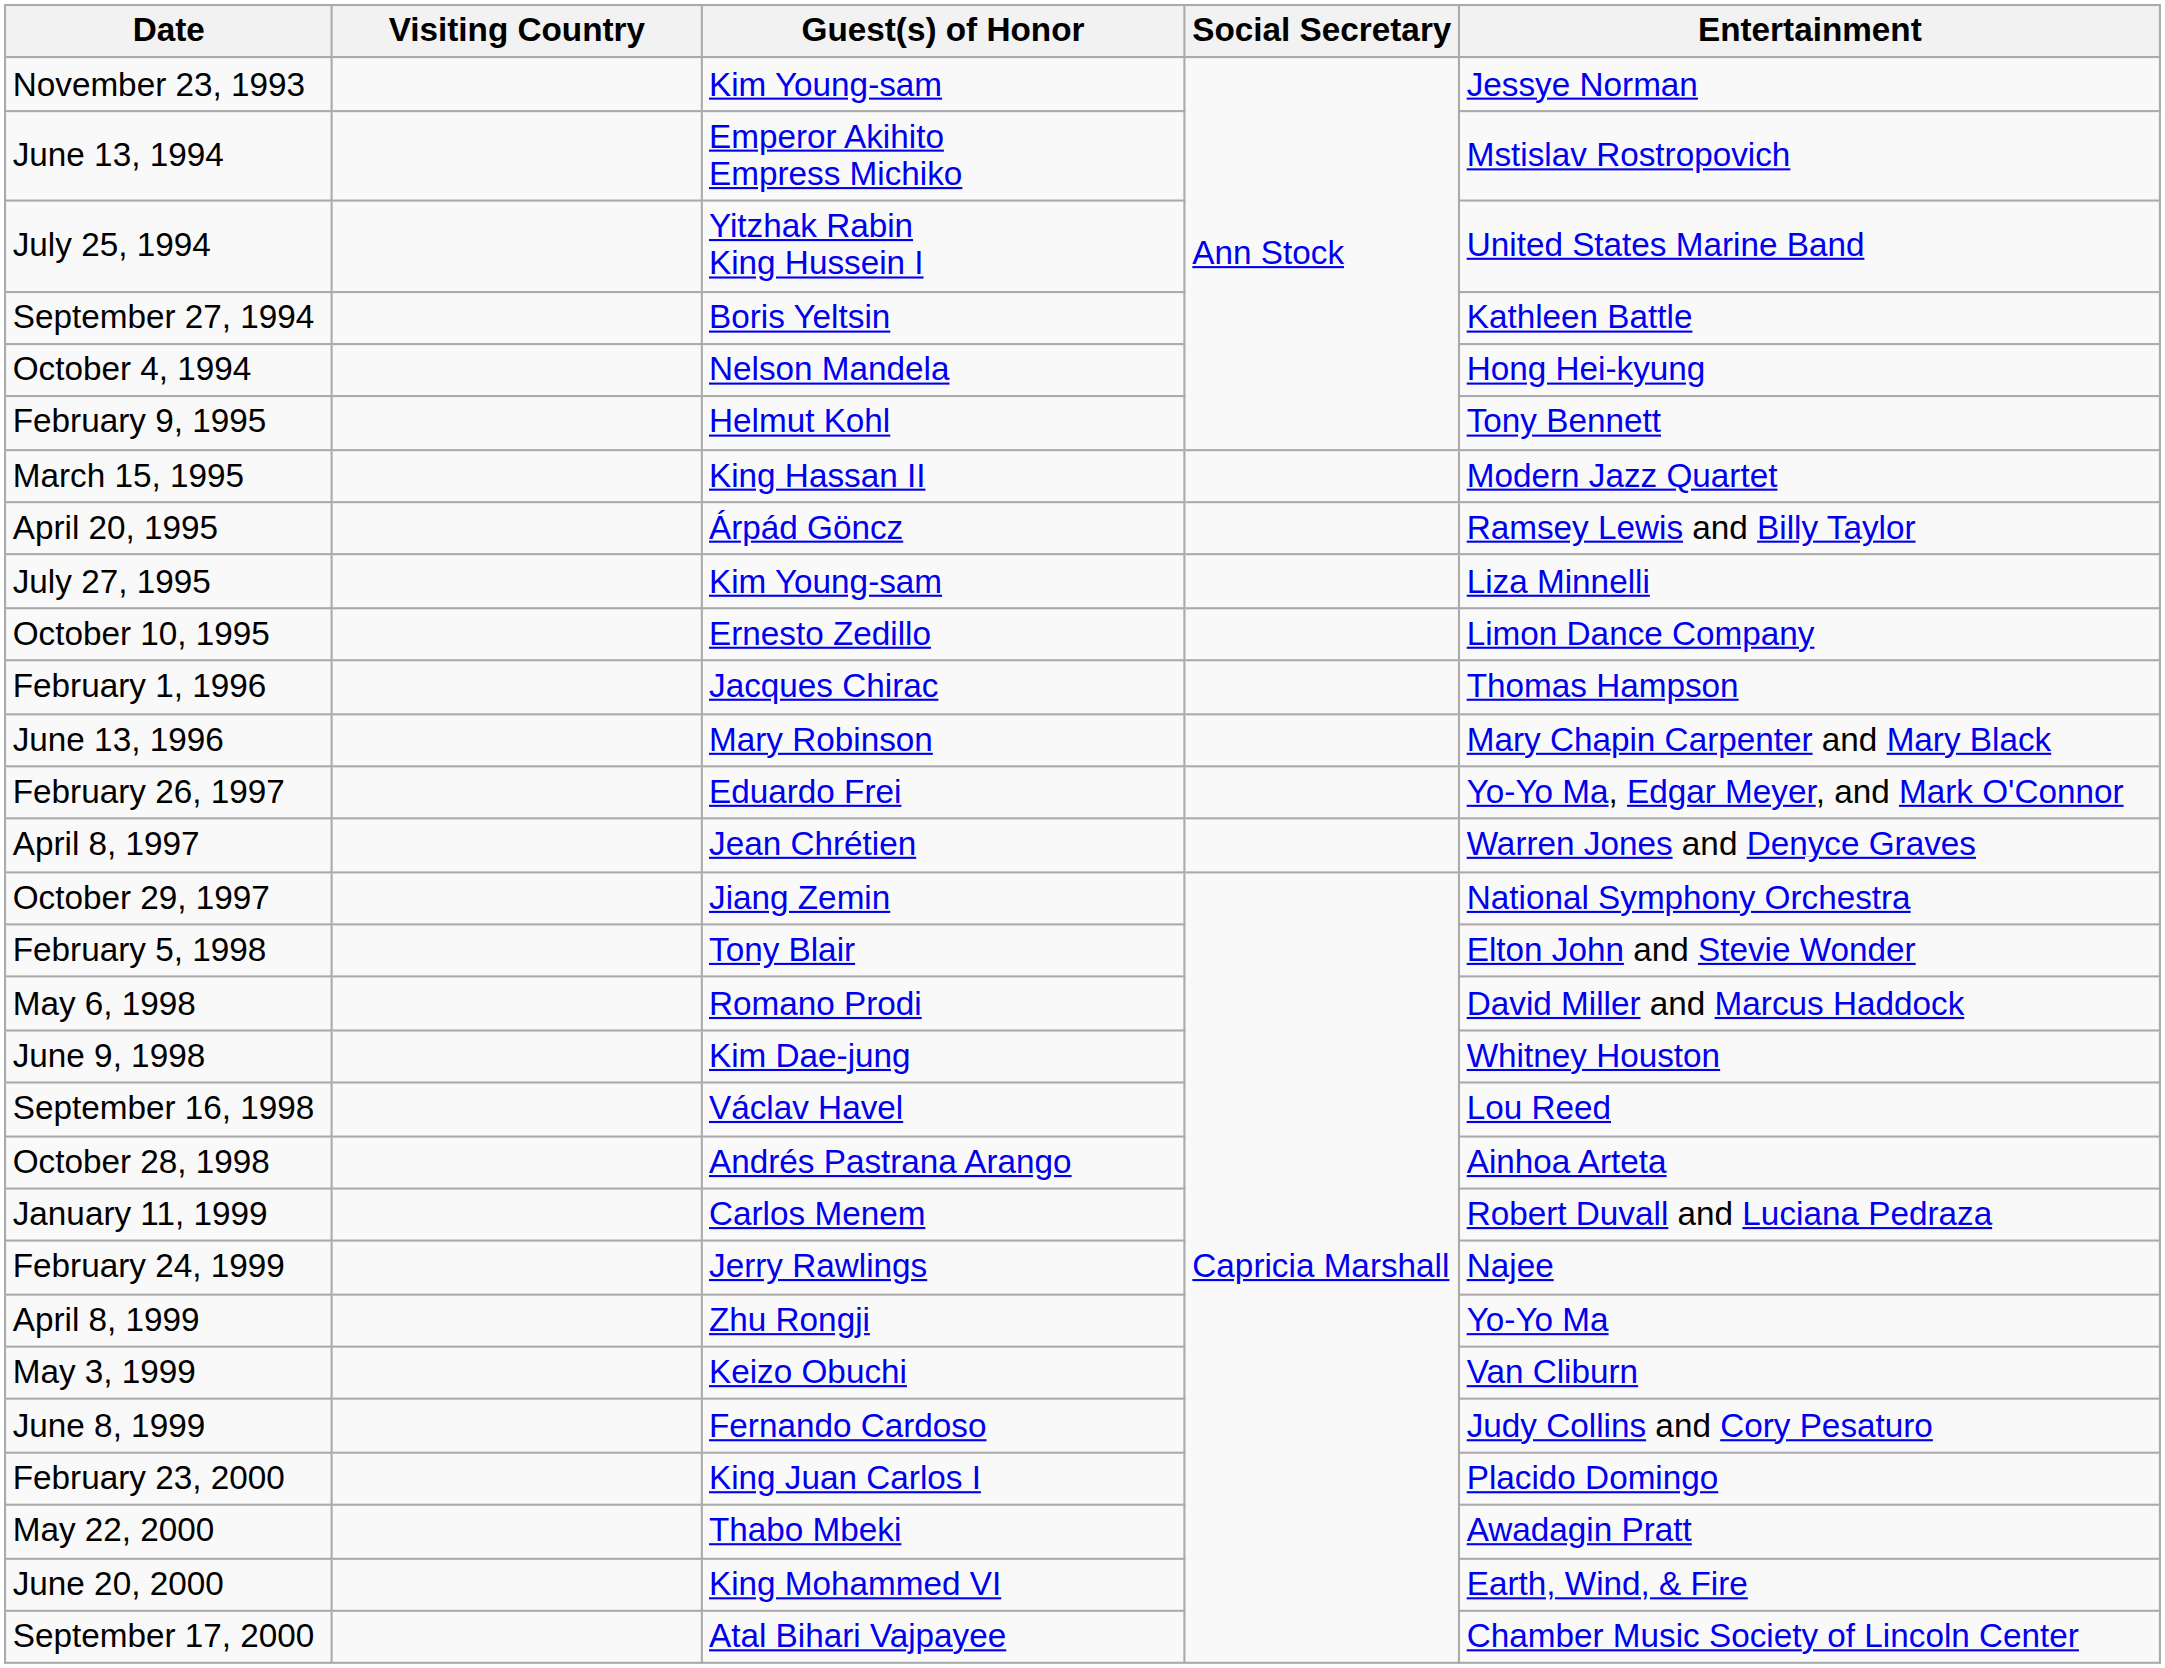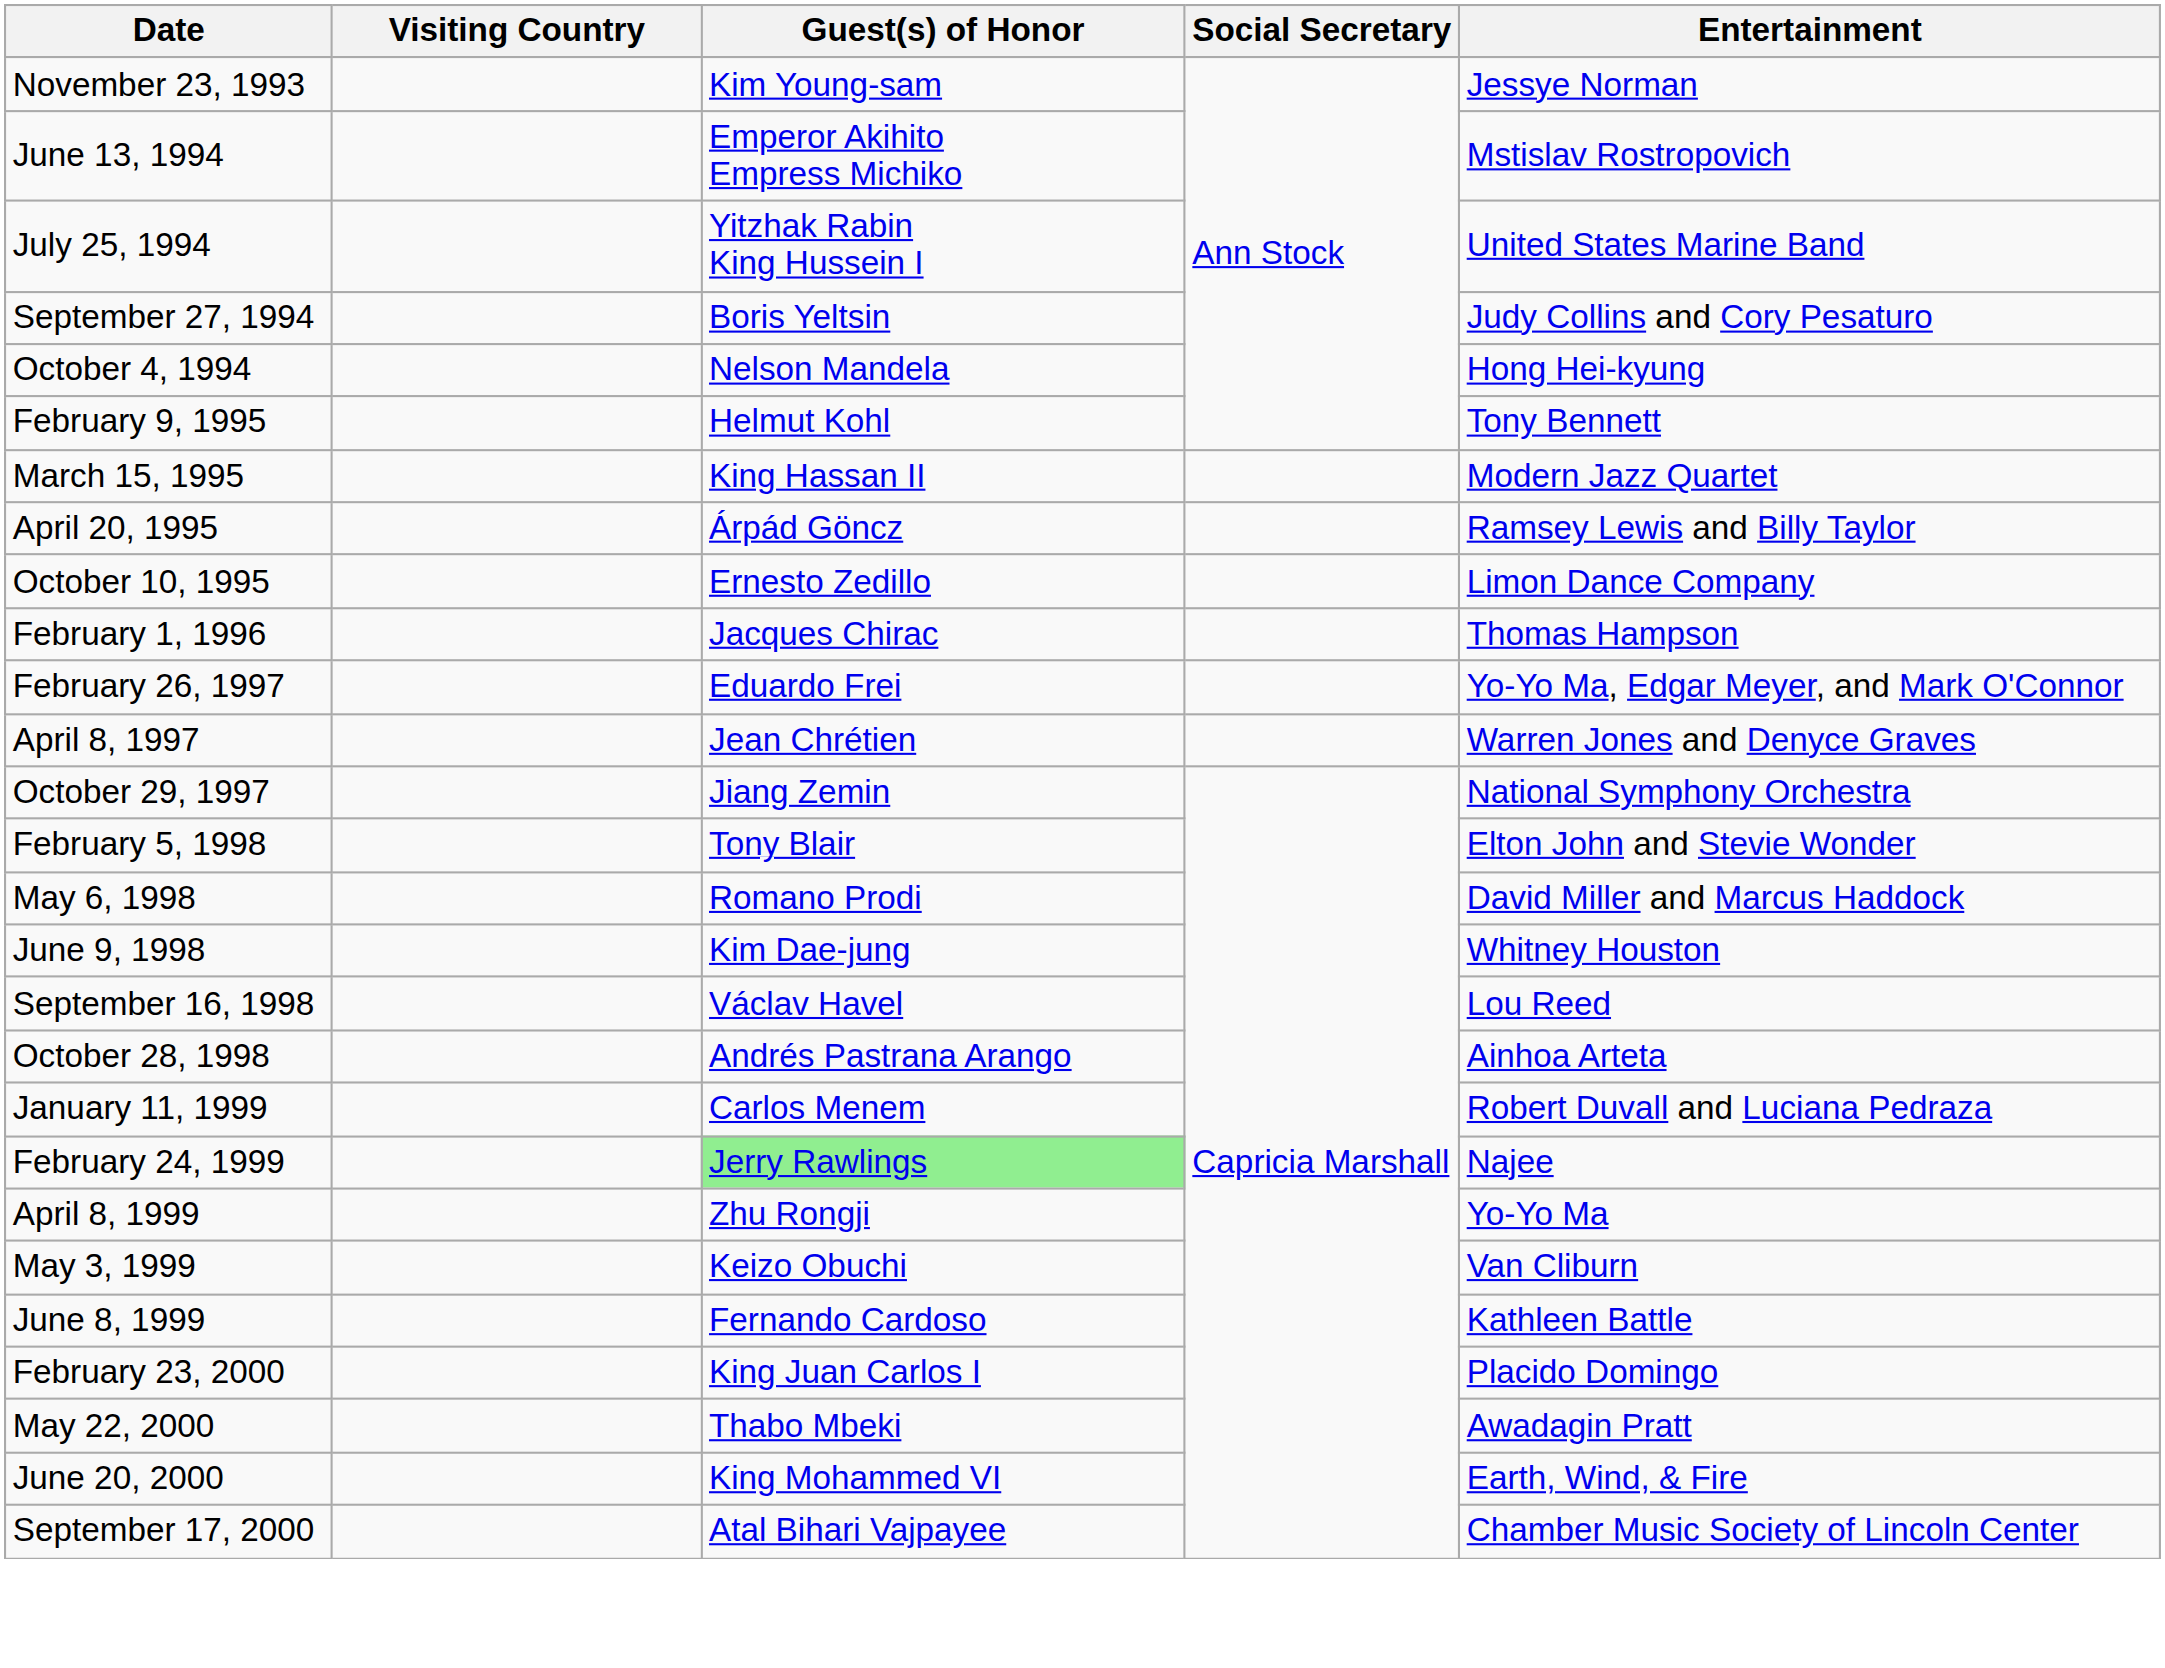 <table class="wikitable">
 <tr>
 <th scope="col" style="width:150px;">Date</th>
 <th scope="col" style="width:170px;">Visiting Country</th>
 <th scope="col" style="width:225px;">Guest(s) of Honor</th>
 <th>Social Secretary</th>
 <th scope="col" style="width:330px;">Entertainment</th>
 </tr>
 <tr>
 <td>November 23, 1993</td>
 <td></td>
 <td><a href='#'>Kim Young-sam</a></td>
 <td rowspan="6"><a href='#'>Ann Stock</a></td>
 <td><a href='#'>Jessye Norman</a></td>
 </tr>
 <tr>
 <td>June 13, 1994</td>
 <td></td>
 <td><a href='#'>Emperor Akihito</a><br><a href='#'>Empress Michiko</a></td>
 <td><a href='#'>Mstislav Rostropovich</a></td>
 </tr>
 <tr>
 <td>July 25, 1994</td>
 <td><br></td>
 <td><a href='#'>Yitzhak Rabin</a><br><a href='#'>King Hussein I</a></td>
 <td><a href='#'>United States Marine Band</a></td>
 </tr>
 <tr>
 <td>September 27, 1994</td>
 <td></td>
 <td><a href='#'>Boris Yeltsin</a></td>
-<td><a href='#'>Kathleen Battle</a></td>
+<td><a href='#'>Judy Collins</a> and <a href='#'>Cory Pesaturo</a></td>
 </tr>
 <tr>
 <td>October 4, 1994</td>
 <td></td>
 <td><a href='#'>Nelson Mandela</a></td>
 <td><a href='#'>Hong Hei-kyung</a></td>
 </tr>
 <tr>
 <td>February 9, 1995</td>
 <td></td>
 <td><a href='#'>Helmut Kohl</a></td>
 <td><a href='#'>Tony Bennett</a></td>
 </tr>
 <tr>
 <td>March 15, 1995</td>
 <td></td>
 <td><a href='#'>King Hassan II</a></td>
 <td></td>
 <td><a href='#'>Modern Jazz Quartet</a></td>
 </tr>
 <tr>
 <td>April 20, 1995</td>
 <td></td>
 <td><a href='#'>Árpád Göncz</a></td>
 <td></td>
 <td><a href='#'>Ramsey Lewis</a> and <a href='#'>Billy Taylor</a></td>
 </tr>
 <tr>
-<td>July 27, 1995</td>
-<td></td>
-<td><a href='#'>Kim Young-sam</a></td>
-<td></td>
-<td><a href='#'>Liza Minnelli</a></td>
-</tr>
-<tr>
 <td>October 10, 1995</td>
 <td></td>
 <td><a href='#'>Ernesto Zedillo</a></td>
 <td></td>
 <td><a href='#'>Limon Dance Company</a></td>
 </tr>
 <tr>
 <td>February 1, 1996</td>
 <td></td>
 <td><a href='#'>Jacques Chirac</a></td>
 <td></td>
 <td><a href='#'>Thomas Hampson</a></td>
-</tr>
-<tr>
-<td>June 13, 1996</td>
-<td></td>
-<td><a href='#'>Mary Robinson</a></td>
-<td></td>
-<td><a href='#'>Mary Chapin Carpenter</a> and <a href='#'>Mary Black</a></td>
 </tr>
 <tr>
 <td>February 26, 1997</td>
 <td></td>
 <td><a href='#'>Eduardo Frei</a></td>
 <td></td>
 <td><a href='#'>Yo-Yo Ma</a>, <a href='#'>Edgar Meyer</a>, and <a href='#'>Mark O'Connor</a></td>
 </tr>
 <tr>
 <td>April 8, 1997</td>
 <td></td>
 <td><a href='#'>Jean Chrétien</a></td>
 <td></td>
 <td><a href='#'>Warren Jones</a> and <a href='#'>Denyce Graves</a></td>
 </tr>
 <tr>
 <td>October 29, 1997</td>
 <td></td>
 <td><a href='#'>Jiang Zemin</a></td>
 <td rowspan="15"><a href='#'>Capricia Marshall</a></td>
 <td><a href='#'>National Symphony Orchestra</a></td>
 </tr>
 <tr>
 <td>February 5, 1998</td>
 <td></td>
 <td><a href='#'>Tony Blair</a></td>
 <td><a href='#'>Elton John</a> and <a href='#'>Stevie Wonder</a></td>
 </tr>
 <tr>
 <td>May 6, 1998</td>
 <td></td>
 <td><a href='#'>Romano Prodi</a></td>
 <td><a href='#'>David Miller</a> and <a href='#'>Marcus Haddock</a></td>
 </tr>
 <tr>
 <td>June 9, 1998</td>
 <td></td>
 <td><a href='#'>Kim Dae-jung</a></td>
 <td><a href='#'>Whitney Houston</a></td>
 </tr>
 <tr>
 <td>September 16, 1998</td>
 <td></td>
 <td><a href='#'>Václav Havel</a></td>
 <td><a href='#'>Lou Reed</a></td>
 </tr>
 <tr>
 <td>October 28, 1998</td>
 <td></td>
 <td><a href='#'>Andrés Pastrana Arango</a></td>
 <td><a href='#'>Ainhoa Arteta</a></td>
 </tr>
 <tr>
 <td>January 11, 1999</td>
 <td></td>
 <td><a href='#'>Carlos Menem</a></td>
 <td><a href='#'>Robert Duvall</a> and <a href='#'>Luciana Pedraza</a></td>
 </tr>
 <tr>
 <td>February 24, 1999</td>
 <td></td>
-<td><a href='#'>Jerry Rawlings</a></td>
+<td style="background: lightgreen;"><a href='#'>Jerry Rawlings</a></td>
 <td><a href='#'>Najee</a></td>
 </tr>
 <tr>
 <td>April 8, 1999</td>
 <td></td>
 <td><a href='#'>Zhu Rongji</a></td>
 <td><a href='#'>Yo-Yo Ma</a></td>
 </tr>
 <tr>
 <td>May 3, 1999</td>
 <td></td>
 <td><a href='#'>Keizo Obuchi</a></td>
 <td><a href='#'>Van Cliburn</a></td>
 </tr>
 <tr>
 <td>June 8, 1999</td>
 <td></td>
 <td><a href='#'>Fernando Cardoso</a></td>
-<td><a href='#'>Judy Collins</a> and <a href='#'>Cory Pesaturo</a></td>
+<td><a href='#'>Kathleen Battle</a></td>
 </tr>
 <tr>
 <td>February 23, 2000</td>
 <td></td>
 <td><a href='#'>King Juan Carlos I</a></td>
 <td><a href='#'>Placido Domingo</a></td>
 </tr>
 <tr>
 <td>May 22, 2000</td>
 <td></td>
 <td><a href='#'>Thabo Mbeki</a></td>
 <td><a href='#'>Awadagin Pratt</a></td>
 </tr>
 <tr>
 <td>June 20, 2000</td>
 <td></td>
 <td><a href='#'>King Mohammed VI</a></td>
 <td><a href='#'>Earth, Wind, & Fire</a></td>
 </tr>
 <tr>
 <td>September 17, 2000</td>
 <td></td>
 <td><a href='#'>Atal Bihari Vajpayee</a></td>
 <td><a href='#'>Chamber Music Society of Lincoln Center</a></td>
 </tr>
 </table>
